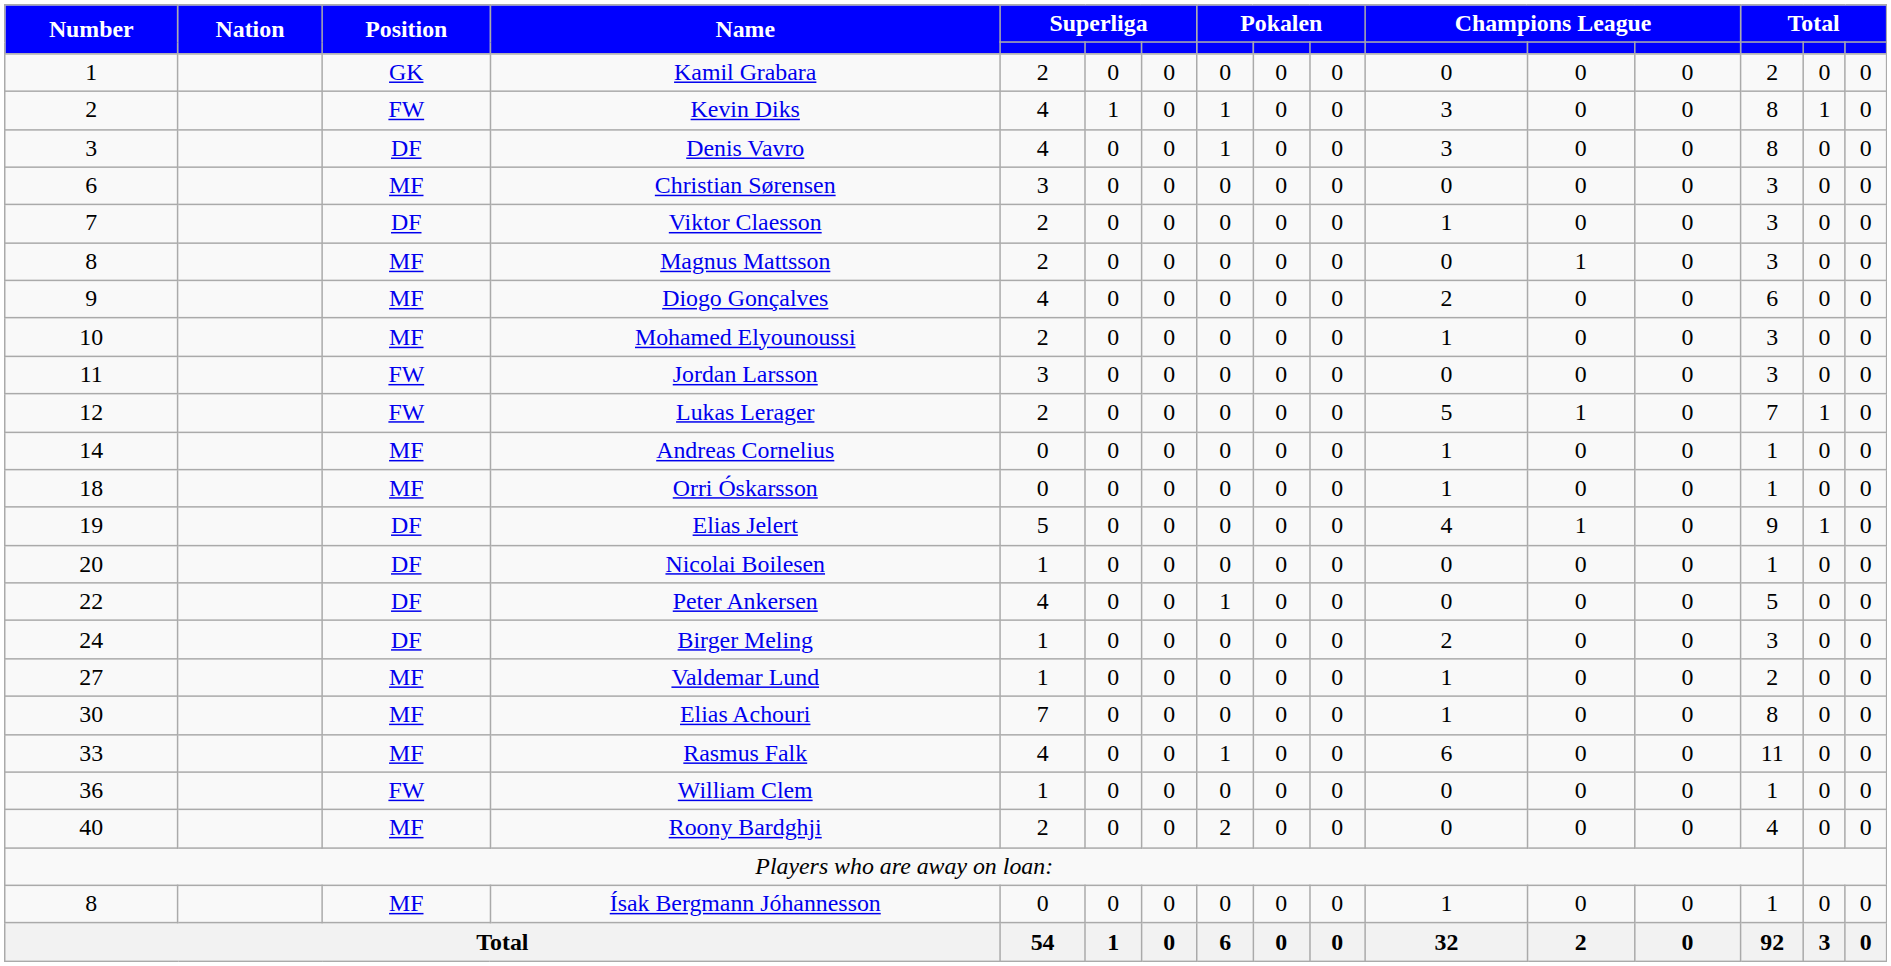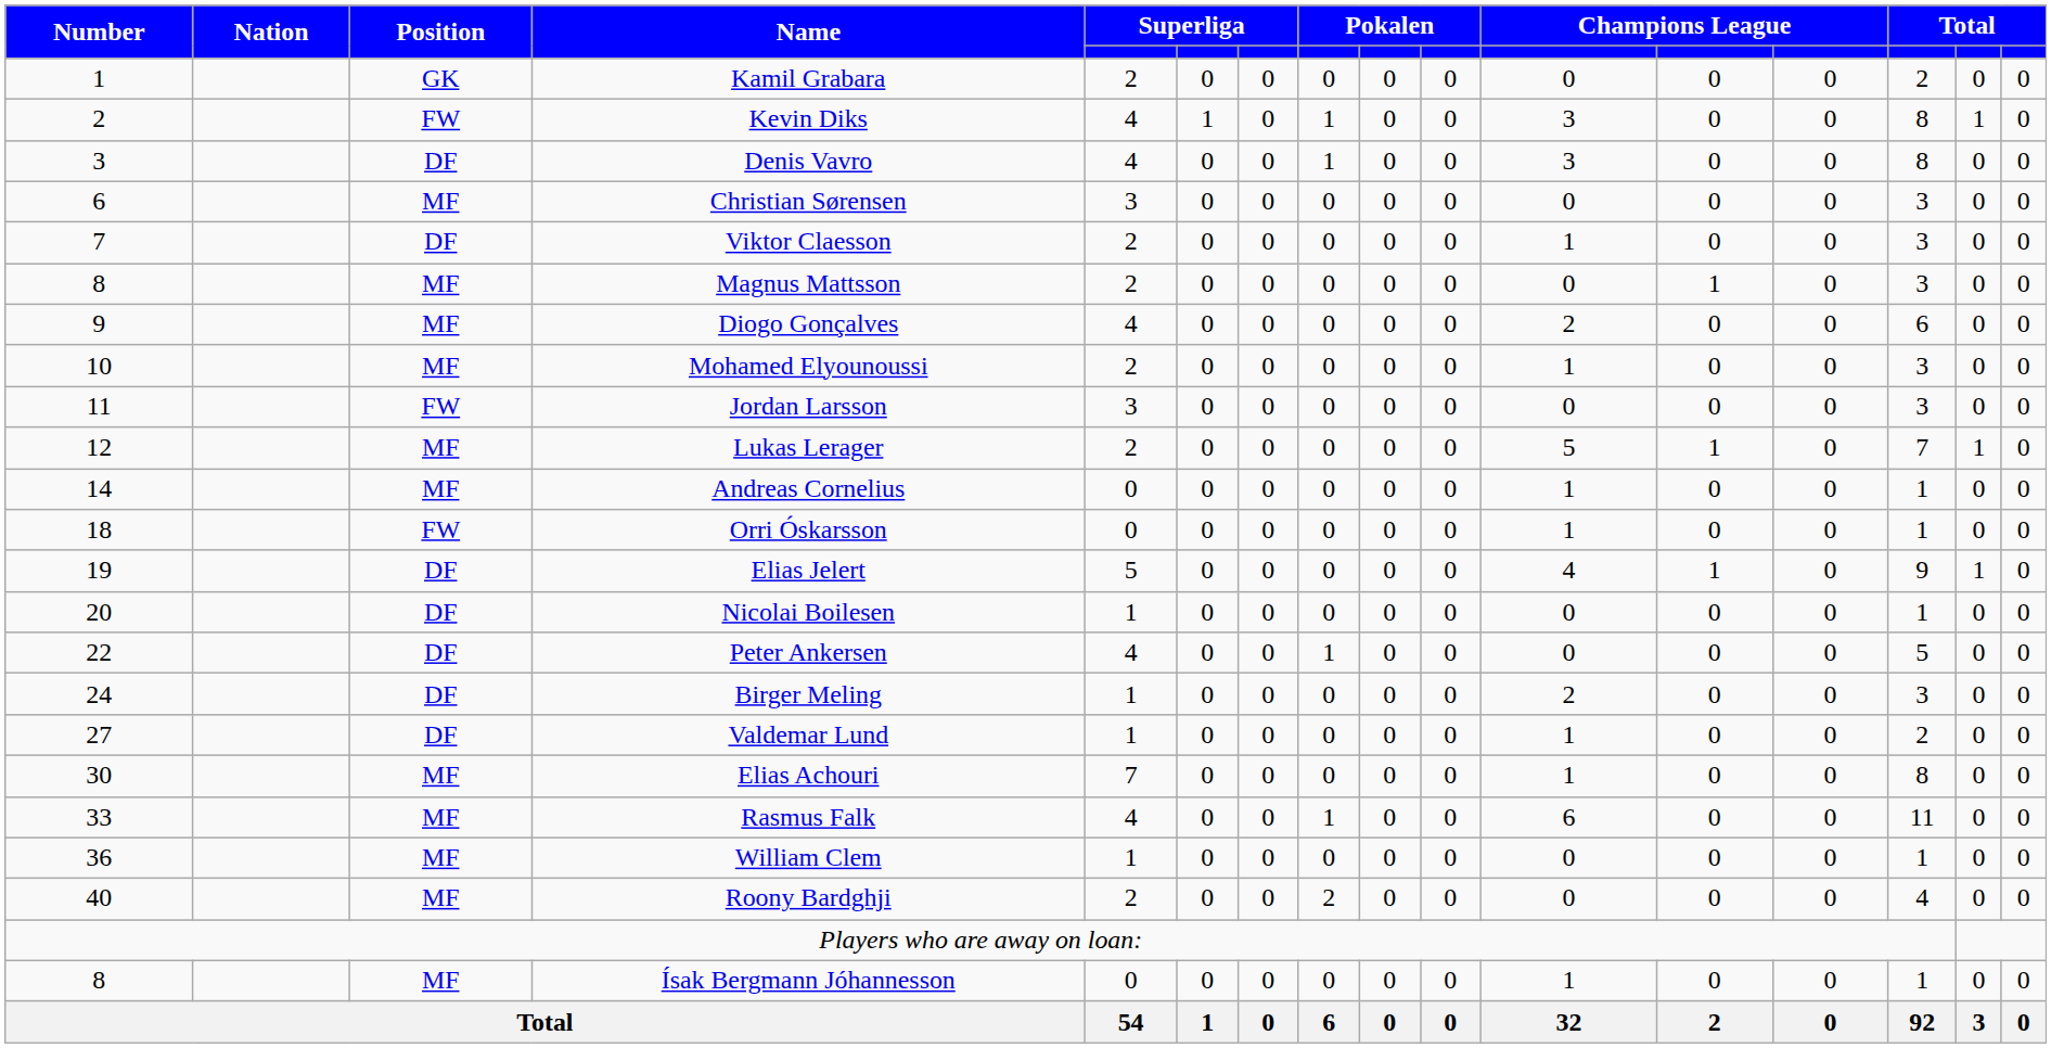 <table class="wikitable sortable" style="text-align:center; width:100%">
 <tr>
 <th rowspan=2 style=background-color:#0000FF;color:#FFFFFF>Number</th>
 <th rowspan=2 style=background-color:#0000FF;color:#FFFFFF>Nation</th>
 <th rowspan=2 style=background-color:#0000FF;color:#FFFFFF>Position</th>
 <th rowspan=2 style=background-color:#0000FF;color:#FFFFFF>Name</th>
 <th colspan=3 style=background:#0000FF;color:#FFFFFF>Superliga</th>
 <th colspan=3 style=background:#0000FF;color:#FFFFFF>Pokalen</th>
 <th colspan=3 style=background:#0000FF;color:#FFFFFF>Champions League</th>
 <th colspan=3 style=background:#0000FF;color:#FFFFFF>Total</th>
 </tr>
 <tr>
 <th style=background-color:#0000FF;color:#FFFFFF></th>
 <th style=background-color:#0000FF;color:#FFFFFF></th>
 <th style=background-color:#0000FF;color:#FFFFFF></th>
 <th style=background-color:#0000FF;color:#FFFFFF></th>
 <th style=background-color:#0000FF;color:#FFFFFF></th>
 <th style=background-color:#0000FF;color:#FFFFFF></th>
 <th style=background-color:#0000FF;color:#FFFFFF></th>
 <th style=background-color:#0000FF;color:#FFFFFF></th>
 <th style=background-color:#0000FF;color:#FFFFFF></th>
 <th style=background-color:#0000FF;color:#FFFFFF></th>
 <th style=background-color:#0000FF;color:#FFFFFF></th>
 <th style=background-color:#0000FF;color:#FFFFFF></th>
 </tr>
 <tr>
 <td>1</td>
 <td></td>
 <td><a href='#'>GK</a></td>
 <td><a href='#'>Kamil Grabara</a></td>
 <td>2</td>
 <td>0</td>
 <td>0</td>
 <td>0</td>
 <td>0</td>
 <td>0</td>
 <td>0</td>
 <td>0</td>
 <td>0</td>
 <td>2</td>
 <td>0</td>
 <td>0</td>
 </tr>
 <tr>
 <td>2</td>
 <td></td>
 <td><a href='#'>FW</a></td>
 <td><a href='#'>Kevin Diks</a></td>
 <td>4</td>
 <td>1</td>
 <td>0</td>
 <td>1</td>
 <td>0</td>
 <td>0</td>
 <td>3</td>
 <td>0</td>
 <td>0</td>
 <td>8</td>
 <td>1</td>
 <td>0</td>
 </tr>
 <tr>
 <td>3</td>
 <td></td>
 <td><a href='#'>DF</a></td>
 <td><a href='#'>Denis Vavro</a></td>
 <td>4</td>
 <td>0</td>
 <td>0</td>
 <td>1</td>
 <td>0</td>
 <td>0</td>
 <td>3</td>
 <td>0</td>
 <td>0</td>
 <td>8</td>
 <td>0</td>
 <td>0</td>
 </tr>
 <tr>
 <td>6</td>
 <td></td>
 <td><a href='#'>MF</a></td>
 <td><a href='#'>Christian Sørensen</a></td>
 <td>3</td>
 <td>0</td>
 <td>0</td>
 <td>0</td>
 <td>0</td>
 <td>0</td>
 <td>0</td>
 <td>0</td>
 <td>0</td>
 <td>3</td>
 <td>0</td>
 <td>0</td>
 </tr>
 <tr>
 <td>7</td>
 <td></td>
 <td><a href='#'>DF</a></td>
 <td><a href='#'>Viktor Claesson</a></td>
 <td>2</td>
 <td>0</td>
 <td>0</td>
 <td>0</td>
 <td>0</td>
 <td>0</td>
 <td>1</td>
 <td>0</td>
 <td>0</td>
 <td>3</td>
 <td>0</td>
 <td>0</td>
 </tr>
 <tr>
 <td>8</td>
 <td></td>
 <td><a href='#'>MF</a></td>
 <td><a href='#'>Magnus Mattsson</a></td>
 <td>2</td>
 <td>0</td>
 <td>0</td>
 <td>0</td>
 <td>0</td>
 <td>0</td>
 <td>0</td>
 <td>1</td>
 <td>0</td>
 <td>3</td>
 <td>0</td>
 <td>0</td>
 </tr>
 <tr>
 <td>9</td>
 <td></td>
 <td><a href='#'>MF</a></td>
 <td><a href='#'>Diogo Gonçalves</a></td>
 <td>4</td>
 <td>0</td>
 <td>0</td>
 <td>0</td>
 <td>0</td>
 <td>0</td>
 <td>2</td>
 <td>0</td>
 <td>0</td>
 <td>6</td>
 <td>0</td>
 <td>0</td>
 </tr>
 <tr>
 <td>10</td>
 <td></td>
 <td><a href='#'>MF</a></td>
 <td><a href='#'>Mohamed Elyounoussi</a></td>
 <td>2</td>
 <td>0</td>
 <td>0</td>
 <td>0</td>
 <td>0</td>
 <td>0</td>
 <td>1</td>
 <td>0</td>
 <td>0</td>
 <td>3</td>
 <td>0</td>
 <td>0</td>
 </tr>
 <tr>
 <td>11</td>
 <td></td>
 <td><a href='#'>FW</a></td>
 <td><a href='#'>Jordan Larsson</a></td>
 <td>3</td>
 <td>0</td>
 <td>0</td>
 <td>0</td>
 <td>0</td>
 <td>0</td>
 <td>0</td>
 <td>0</td>
 <td>0</td>
 <td>3</td>
 <td>0</td>
 <td>0</td>
 </tr>
 <tr>
 <td>12</td>
 <td></td>
-<td><a href='#'>FW</a></td>
+<td><a href='#'>MF</a></td>
 <td><a href='#'>Lukas Lerager</a></td>
 <td>2</td>
 <td>0</td>
 <td>0</td>
 <td>0</td>
 <td>0</td>
 <td>0</td>
 <td>5</td>
 <td>1</td>
 <td>0</td>
 <td>7</td>
 <td>1</td>
 <td>0</td>
 </tr>
 <tr>
 <td>14</td>
 <td></td>
 <td><a href='#'>MF</a></td>
 <td><a href='#'>Andreas Cornelius</a></td>
 <td>0</td>
 <td>0</td>
 <td>0</td>
 <td>0</td>
 <td>0</td>
 <td>0</td>
 <td>1</td>
 <td>0</td>
 <td>0</td>
 <td>1</td>
 <td>0</td>
 <td>0</td>
 </tr>
 <tr>
 <td>18</td>
 <td></td>
-<td><a href='#'>MF</a></td>
+<td><a href='#'>FW</a></td>
 <td><a href='#'>Orri Óskarsson</a></td>
 <td>0</td>
 <td>0</td>
 <td>0</td>
 <td>0</td>
 <td>0</td>
 <td>0</td>
 <td>1</td>
 <td>0</td>
 <td>0</td>
 <td>1</td>
 <td>0</td>
 <td>0</td>
 </tr>
 <tr>
 <td>19</td>
 <td></td>
 <td><a href='#'>DF</a></td>
 <td><a href='#'>Elias Jelert</a></td>
 <td>5</td>
 <td>0</td>
 <td>0</td>
 <td>0</td>
 <td>0</td>
 <td>0</td>
 <td>4</td>
 <td>1</td>
 <td>0</td>
 <td>9</td>
 <td>1</td>
 <td>0</td>
 </tr>
 <tr>
 <td>20</td>
 <td></td>
 <td><a href='#'>DF</a></td>
 <td><a href='#'>Nicolai Boilesen</a></td>
 <td>1</td>
 <td>0</td>
 <td>0</td>
 <td>0</td>
 <td>0</td>
 <td>0</td>
 <td>0</td>
 <td>0</td>
 <td>0</td>
 <td>1</td>
 <td>0</td>
 <td>0</td>
 </tr>
 <tr>
 <td>22</td>
 <td></td>
 <td><a href='#'>DF</a></td>
 <td><a href='#'>Peter Ankersen</a></td>
 <td>4</td>
 <td>0</td>
 <td>0</td>
 <td>1</td>
 <td>0</td>
 <td>0</td>
 <td>0</td>
 <td>0</td>
 <td>0</td>
 <td>5</td>
 <td>0</td>
 <td>0</td>
 </tr>
 <tr>
 <td>24</td>
 <td></td>
 <td><a href='#'>DF</a></td>
 <td><a href='#'>Birger Meling</a></td>
 <td>1</td>
 <td>0</td>
 <td>0</td>
 <td>0</td>
 <td>0</td>
 <td>0</td>
 <td>2</td>
 <td>0</td>
 <td>0</td>
 <td>3</td>
 <td>0</td>
 <td>0</td>
 </tr>
 <tr>
 <td>27</td>
 <td></td>
-<td><a href='#'>MF</a></td>
+<td><a href='#'>DF</a></td>
 <td><a href='#'>Valdemar Lund</a></td>
 <td>1</td>
 <td>0</td>
 <td>0</td>
 <td>0</td>
 <td>0</td>
 <td>0</td>
 <td>1</td>
 <td>0</td>
 <td>0</td>
 <td>2</td>
 <td>0</td>
 <td>0</td>
 </tr>
 <tr>
 <td>30</td>
 <td> </td>
 <td><a href='#'>MF</a></td>
 <td><a href='#'>Elias Achouri</a></td>
 <td>7</td>
 <td>0</td>
 <td>0</td>
 <td>0</td>
 <td>0</td>
 <td>0</td>
 <td>1</td>
 <td>0</td>
 <td>0</td>
 <td>8</td>
 <td>0</td>
 <td>0</td>
 </tr>
 <tr>
 <td>33</td>
 <td></td>
 <td><a href='#'>MF</a></td>
 <td><a href='#'>Rasmus Falk</a></td>
 <td>4</td>
 <td>0</td>
 <td>0</td>
 <td>1</td>
 <td>0</td>
 <td>0</td>
 <td>6</td>
 <td>0</td>
 <td>0</td>
 <td>11</td>
 <td>0</td>
 <td>0</td>
 </tr>
 <tr>
 <td>36</td>
 <td></td>
-<td><a href='#'>FW</a></td>
+<td><a href='#'>MF</a></td>
 <td><a href='#'>William Clem</a></td>
 <td>1</td>
 <td>0</td>
 <td>0</td>
 <td>0</td>
 <td>0</td>
 <td>0</td>
 <td>0</td>
 <td>0</td>
 <td>0</td>
 <td>1</td>
 <td>0</td>
 <td>0</td>
 </tr>
 <tr>
 <td>40</td>
 <td></td>
 <td><a href='#'>MF</a></td>
 <td><a href='#'>Roony Bardghji</a></td>
 <td>2</td>
 <td>0</td>
 <td>0</td>
 <td>2</td>
 <td>0</td>
 <td>0</td>
 <td>0</td>
 <td>0</td>
 <td>0</td>
 <td>4</td>
 <td>0</td>
 <td>0</td>
 </tr>
 <tr>
 <td colspan="14"><em>Players who are away on loan:</em></td>
 </tr>
 <tr>
 <td>8</td>
 <td></td>
 <td><a href='#'>MF</a></td>
 <td><a href='#'>Ísak Bergmann Jóhannesson</a></td>
 <td>0</td>
 <td>0</td>
 <td>0</td>
 <td>0</td>
 <td>0</td>
 <td>0</td>
 <td>1</td>
 <td>0</td>
 <td>0</td>
 <td>1</td>
 <td>0</td>
 <td>0</td>
 </tr>
 <tr>
 <th colspan=4>Total</th>
 <th>54</th>
 <th>1</th>
 <th>0</th>
 <th>6</th>
 <th>0</th>
 <th>0</th>
 <th>32</th>
 <th>2</th>
 <th>0</th>
 <th>92</th>
 <th>3</th>
 <th>0</th>
 </tr>
 </table>
